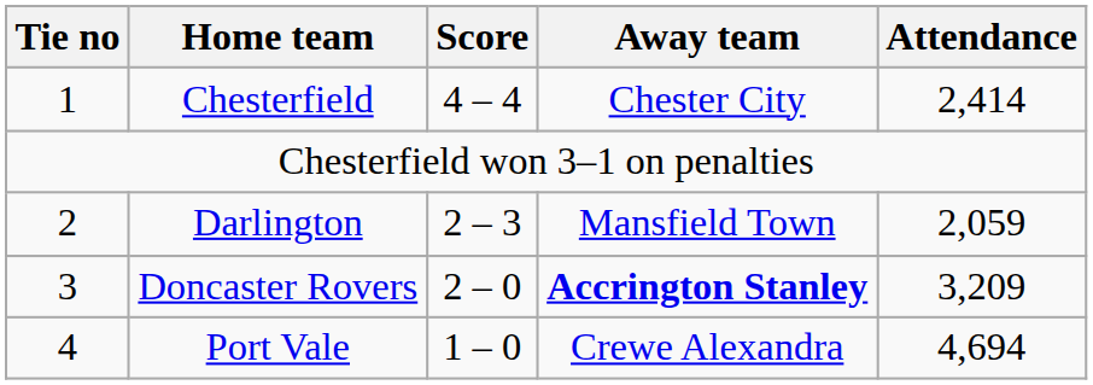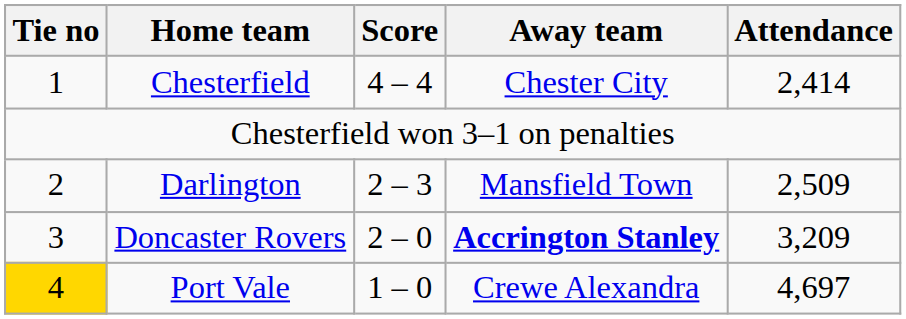 <table class="wikitable" style="text-align: center">
 <tr>
 <th>Tie no</th>
 <th>Home team</th>
 <th>Score</th>
 <th>Away team</th>
 <th>Attendance</th>
 </tr>
 <tr>
 <td>1</td>
 <td><a href='#'>Chesterfield</a></td>
 <td>4 – 4</td>
 <td><a href='#'>Chester City</a></td>
 <td>2,414</td>
 </tr>
 <tr>
 <td colspan="5">Chesterfield won 3–1 on penalties</td>
 </tr>
 <tr>
 <td>2</td>
 <td><a href='#'>Darlington</a></td>
 <td>2 – 3</td>
 <td><a href='#'>Mansfield Town</a></td>
-<td>2,059</td>
+<td>2,509</td>
 </tr>
 <tr>
 <td>3</td>
 <td><a href='#'>Doncaster Rovers</a></td>
 <td>2 – 0</td>
 <td><strong><a href='#'>Accrington Stanley</a></strong></td>
 <td>3,209</td>
 </tr>
 <tr>
-<td>4</td>
+<td style="background: gold;">4</td>
 <td><a href='#'>Port Vale</a></td>
 <td>1 – 0</td>
 <td><a href='#'>Crewe Alexandra</a></td>
-<td>4,694</td>
+<td>4,697</td>
 </tr>
 </table>
